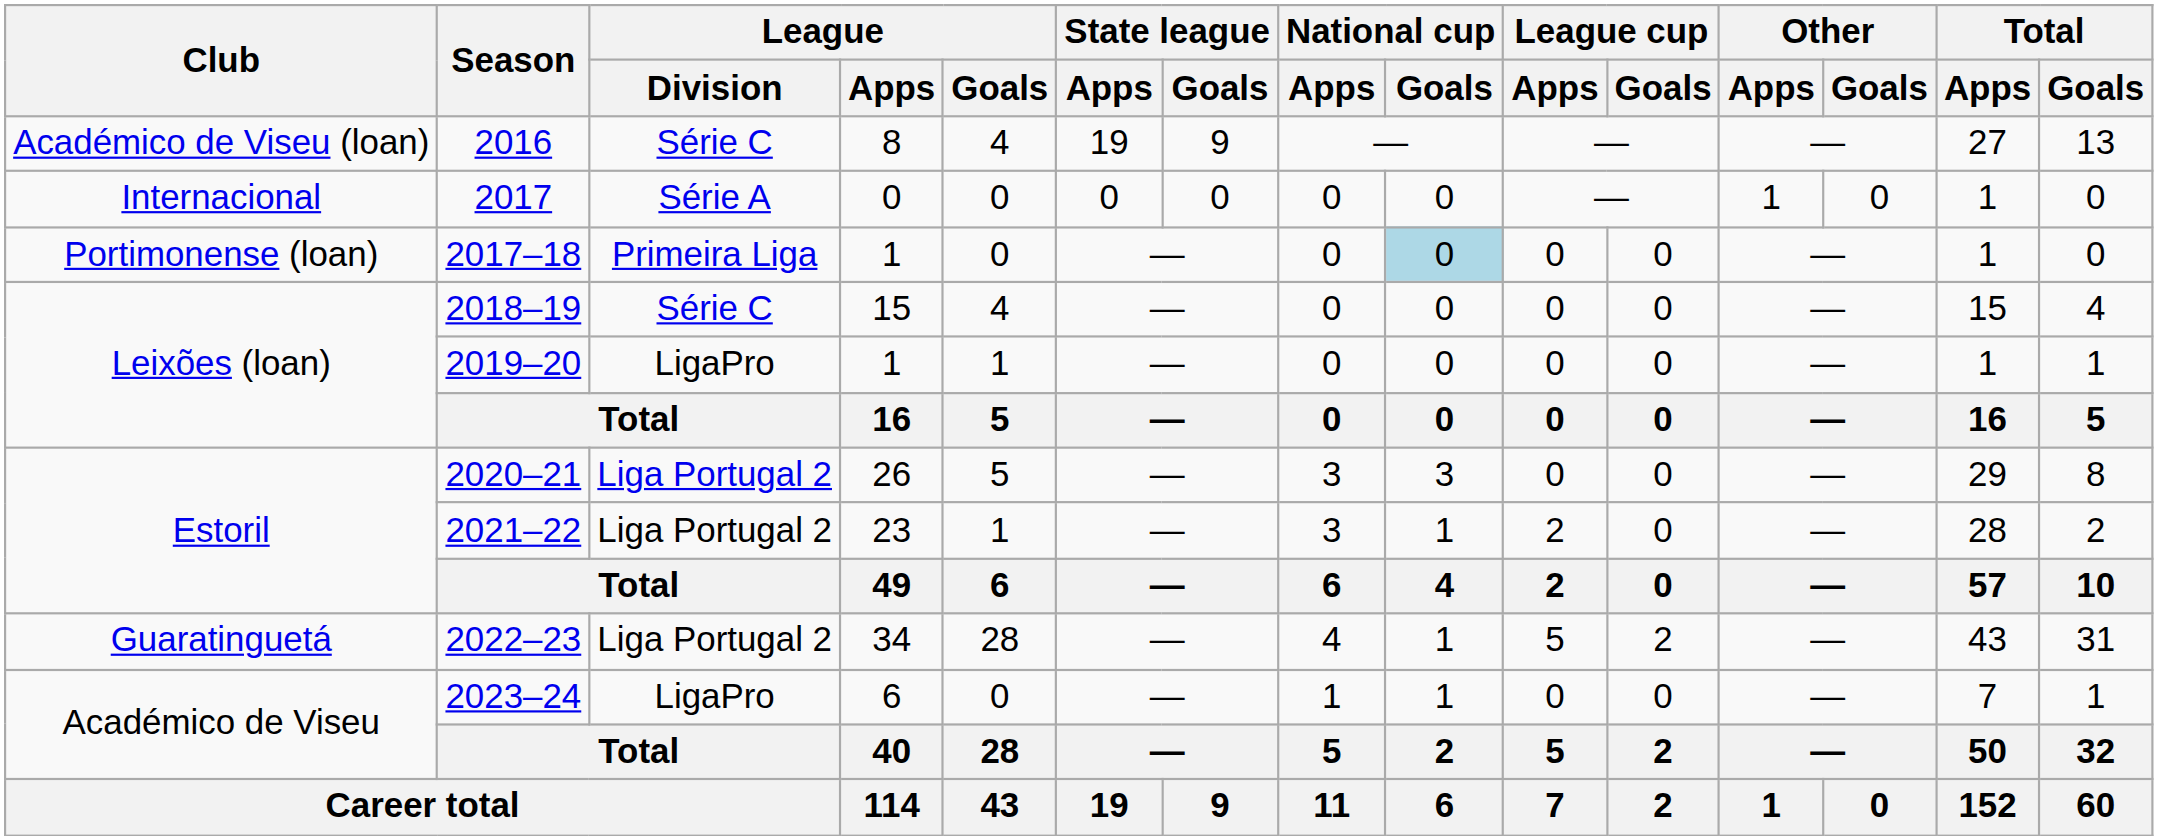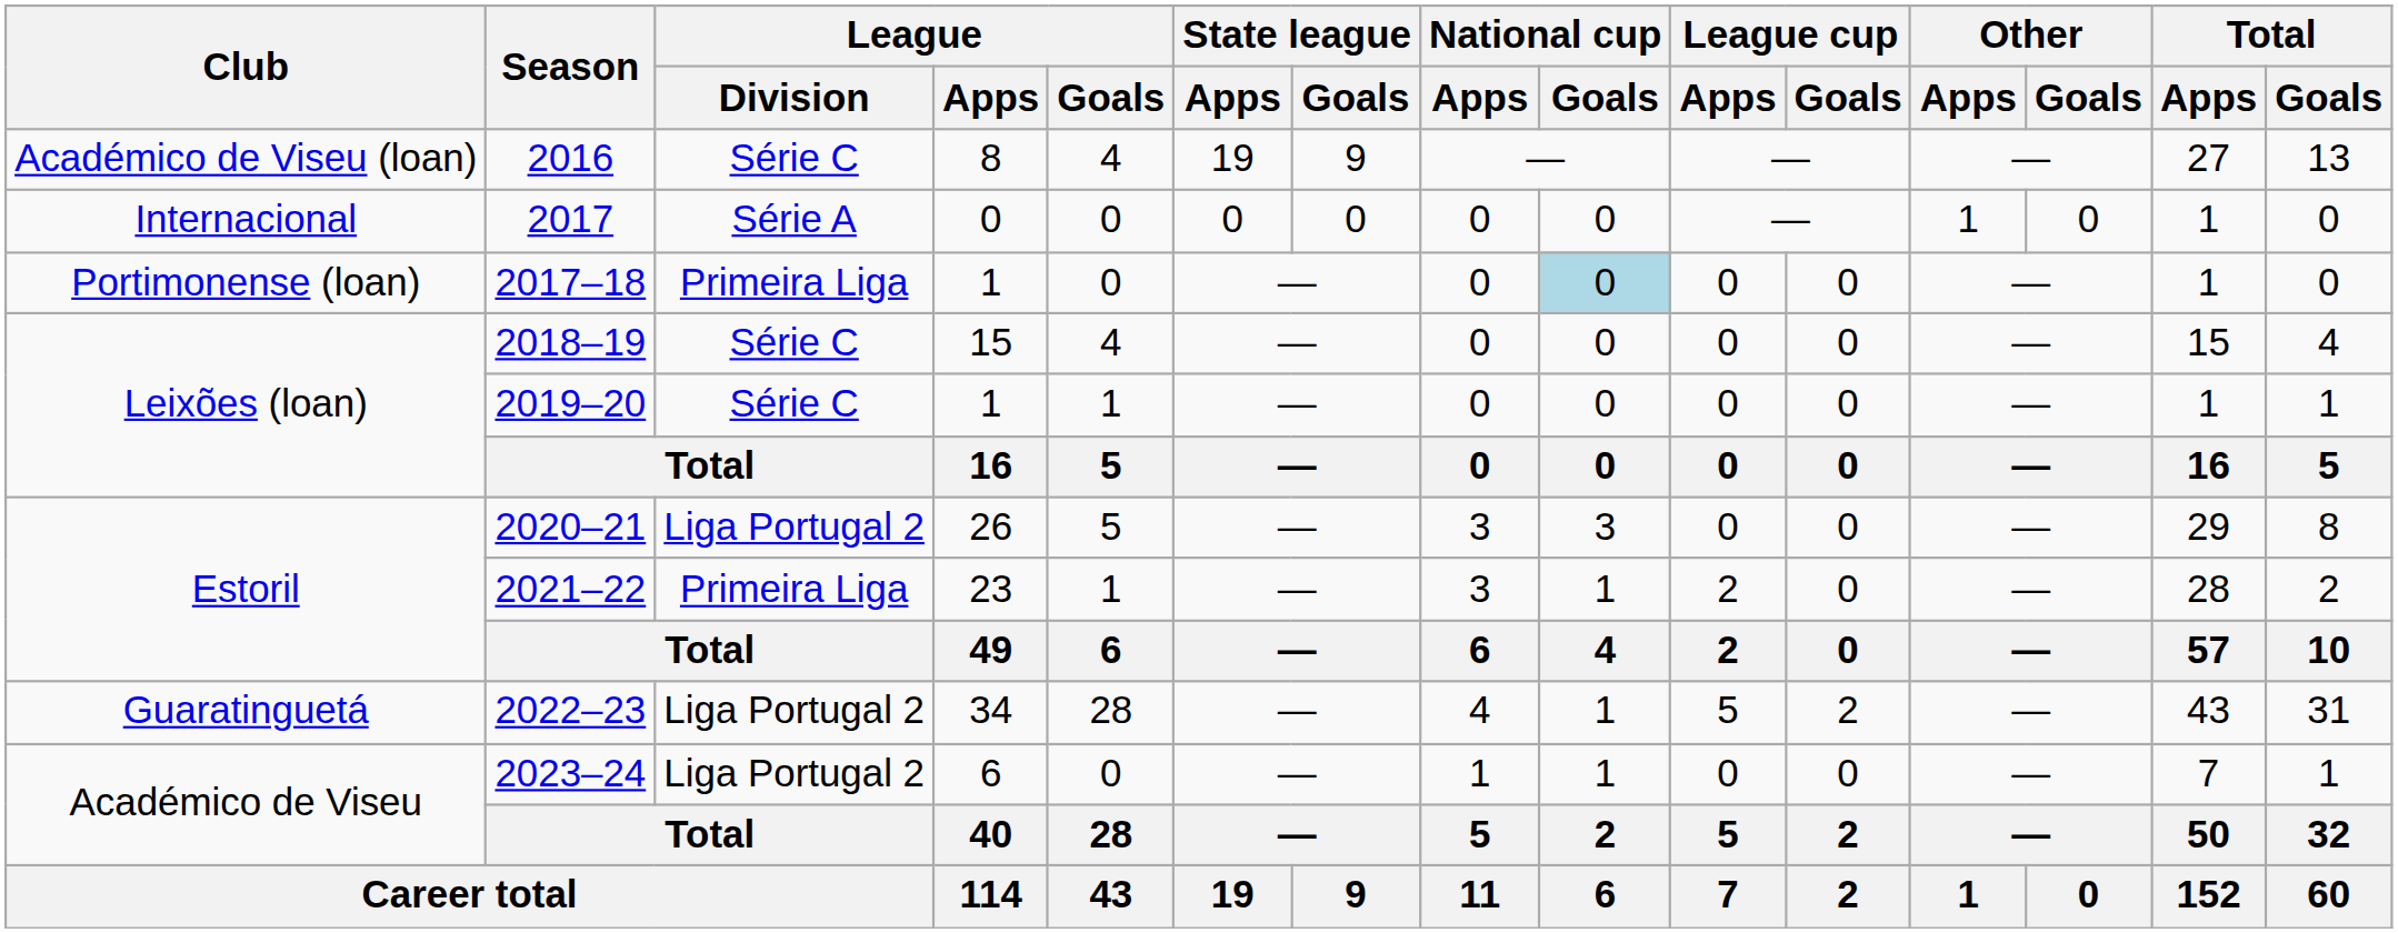 <table class="wikitable" style="text-align: center">
 <tr>
 <th rowspan="2">Club</th>
 <th rowspan="2">Season</th>
 <th colspan="3">League</th>
 <th colspan="2">State league</th>
 <th colspan="2">National cup</th>
 <th colspan="2">League cup</th>
 <th colspan="2">Other</th>
 <th colspan="2">Total</th>
 </tr>
 <tr>
 <th>Division</th>
 <th>Apps</th>
 <th>Goals</th>
 <th>Apps</th>
 <th>Goals</th>
 <th>Apps</th>
 <th>Goals</th>
 <th>Apps</th>
 <th>Goals</th>
 <th>Apps</th>
 <th>Goals</th>
 <th>Apps</th>
 <th>Goals</th>
 </tr>
 <tr>
 <td><a href='#'>Académico de Viseu</a> (loan)</td>
 <td><a href='#'>2016</a></td>
 <td><a href='#'>Série C</a></td>
 <td>8</td>
 <td>4</td>
 <td>19</td>
 <td>9</td>
 <td colspan="2">—</td>
 <td colspan="2">—</td>
 <td colspan="2">—</td>
 <td>27</td>
 <td>13</td>
 </tr>
 <tr>
 <td><a href='#'>Internacional</a></td>
 <td><a href='#'>2017</a></td>
 <td><a href='#'>Série A</a></td>
 <td>0</td>
 <td>0</td>
 <td>0</td>
 <td>0</td>
 <td>0</td>
 <td>0</td>
 <td colspan="2">—</td>
 <td>1</td>
 <td>0</td>
 <td>1</td>
 <td>0</td>
 </tr>
 <tr>
 <td><a href='#'>Portimonense</a> (loan)</td>
 <td><a href='#'>2017–18</a></td>
 <td><a href='#'>Primeira Liga</a></td>
 <td>1</td>
 <td>0</td>
 <td colspan="2">—</td>
 <td>0</td>
 <td style="background: lightblue;">0</td>
 <td>0</td>
 <td>0</td>
 <td colspan="2">—</td>
 <td>1</td>
 <td>0</td>
 </tr>
 <tr>
 <td rowspan="3"><a href='#'>Leixões</a> (loan)</td>
 <td><a href='#'>2018–19</a></td>
 <td><a href='#'>Série C</a></td>
 <td>15</td>
 <td>4</td>
 <td colspan="2">—</td>
 <td>0</td>
 <td>0</td>
 <td>0</td>
 <td>0</td>
 <td colspan="2">—</td>
 <td>15</td>
 <td>4</td>
 </tr>
 <tr>
 <td><a href='#'>2019–20</a></td>
-<td>LigaPro</td>
+<td><a href='#'>Série C</a></td>
 <td>1</td>
 <td>1</td>
 <td colspan="2">—</td>
 <td>0</td>
 <td>0</td>
 <td>0</td>
 <td>0</td>
 <td colspan="2">—</td>
 <td>1</td>
 <td>1</td>
 </tr>
 <tr>
 <th colspan="2"><strong>Total</strong></th>
 <th>16</th>
 <th>5</th>
 <th colspan="2">—</th>
 <th>0</th>
 <th>0</th>
 <th>0</th>
 <th>0</th>
 <th colspan="2">—</th>
 <th>16</th>
 <th>5</th>
 </tr>
 <tr>
 <td rowspan="3"><a href='#'>Estoril</a></td>
 <td><a href='#'>2020–21</a></td>
 <td><a href='#'>Liga Portugal 2</a></td>
 <td>26</td>
 <td>5</td>
 <td colspan="2">—</td>
 <td>3</td>
 <td>3</td>
 <td>0</td>
 <td>0</td>
 <td colspan="2">—</td>
 <td>29</td>
 <td>8</td>
 </tr>
 <tr>
 <td><a href='#'>2021–22</a></td>
-<td>Liga Portugal 2</td>
+<td><a href='#'>Primeira Liga</a></td>
 <td>23</td>
 <td>1</td>
 <td colspan="2">—</td>
 <td>3</td>
 <td>1</td>
 <td>2</td>
 <td>0</td>
 <td colspan="2">—</td>
 <td>28</td>
 <td>2</td>
 </tr>
 <tr>
 <th colspan="2">Total</th>
 <th>49</th>
 <th>6</th>
 <th colspan="2">—</th>
 <th>6</th>
 <th>4</th>
 <th>2</th>
 <th>0</th>
 <th colspan="2">—</th>
 <th>57</th>
 <th>10</th>
 </tr>
 <tr>
 <td><a href='#'>Guaratinguetá</a></td>
 <td><a href='#'>2022–23</a></td>
 <td>Liga Portugal 2</td>
 <td>34</td>
 <td>28</td>
 <td colspan="2">—</td>
 <td>4</td>
 <td>1</td>
 <td>5</td>
 <td>2</td>
 <td colspan="2">—</td>
 <td>43</td>
 <td>31</td>
 </tr>
 <tr>
 <td rowspan="2">Académico de Viseu</td>
 <td><a href='#'>2023–24</a></td>
-<td>LigaPro</td>
+<td>Liga Portugal 2</td>
 <td>6</td>
 <td>0</td>
 <td colspan="2">—</td>
 <td>1</td>
 <td>1</td>
 <td>0</td>
 <td>0</td>
 <td colspan="2">—</td>
 <td>7</td>
 <td>1</td>
 </tr>
 <tr>
 <th colspan="2">Total</th>
 <th>40</th>
 <th>28</th>
 <th colspan="2">—</th>
 <th>5</th>
 <th>2</th>
 <th>5</th>
 <th>2</th>
 <th colspan="2">—</th>
 <th>50</th>
 <th>32</th>
 </tr>
 <tr>
 <th colspan="3"><strong>Career total</strong></th>
 <th>114</th>
 <th>43</th>
 <th>19</th>
 <th>9</th>
 <th>11</th>
 <th>6</th>
 <th>7</th>
 <th>2</th>
 <th>1</th>
 <th>0</th>
 <th>152</th>
 <th>60</th>
 </tr>
 </table>
